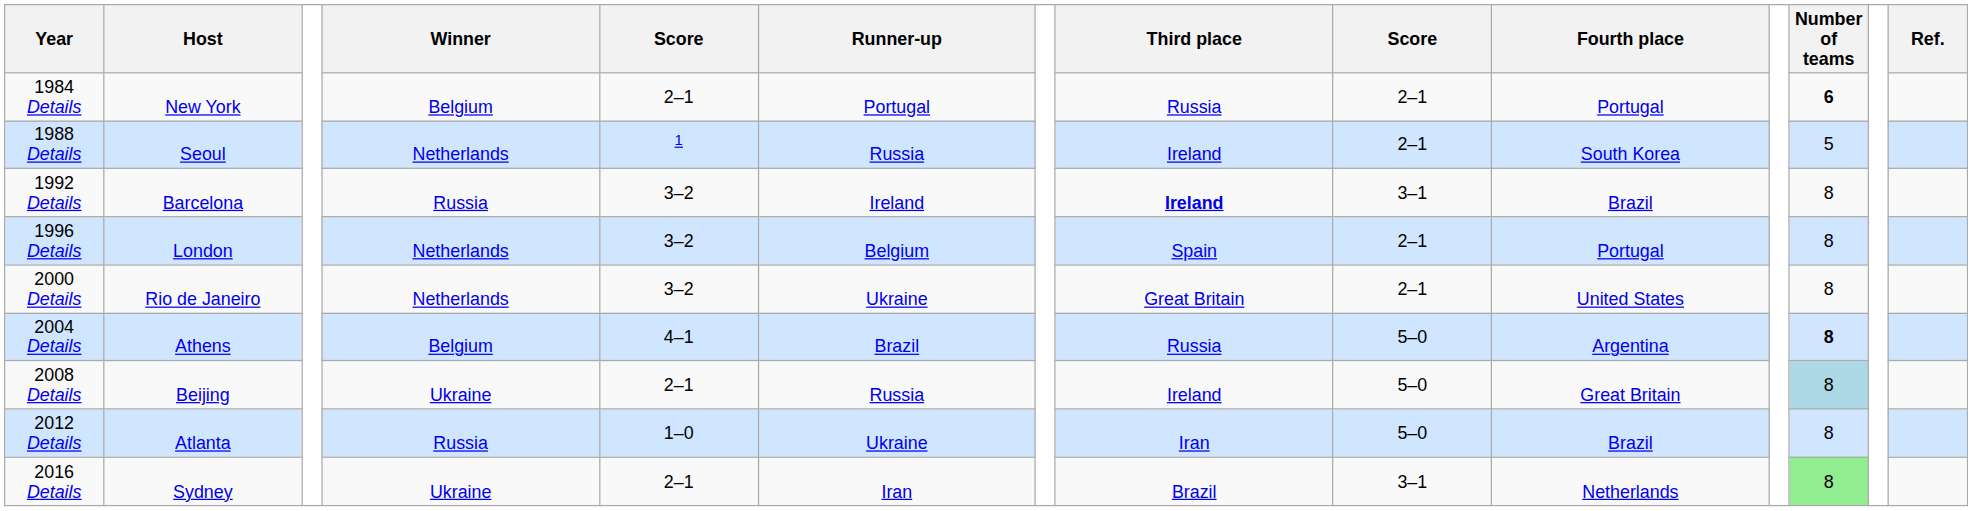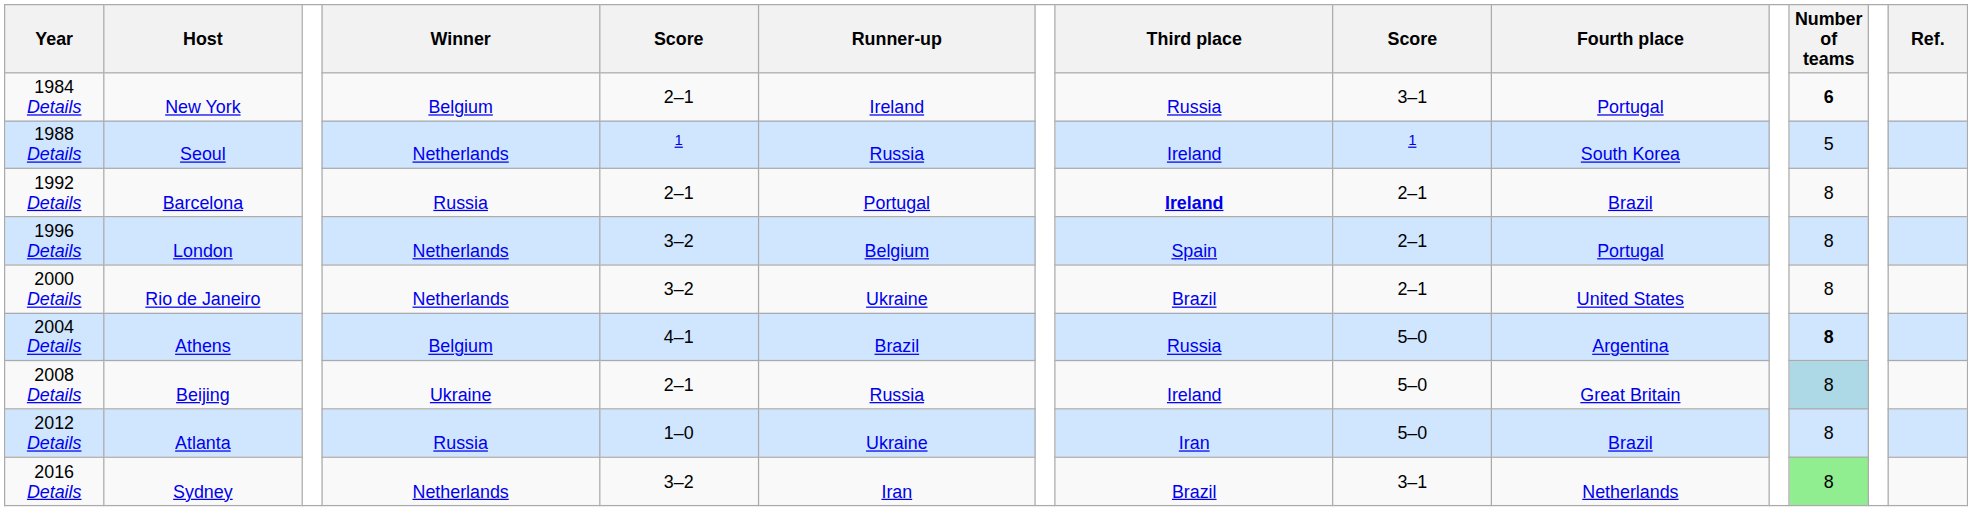 <table class="wikitable" style="text-align:center;width:100%; font-size:90%;">
 <tr>
 <th width=5%>Year</th>
 <th width=10%>Host</th>
 <th rowspan="22" style="width:1%;background:#fff"></th>
 <th width=14%>Winner</th>
 <th width=8%>Score</th>
 <th width=14%>Runner-up</th>
 <th rowspan="22" style="width:1%;background:#fff"></th>
 <th width=14%>Third place</th>
 <th width=8%>Score</th>
 <th width=14%>Fourth place</th>
 <th rowspan="22" style="width:1%;background:#fff"></th>
 <th width=4%>Number of teams</th>
 <th rowspan="22" style="width:1%;background:#fff"></th>
 <th width=4%>Ref.</th>
 </tr>
 <tr>
 <td>1984<br><em><a href='#'>Details</a></em></td>
 <td><br><a href='#'>New York</a></td>
 <td><br><a href='#'>Belgium</a></td>
 <td>2–1 </td>
-<td><br><a href='#'>Portugal</a></td>
+<td><br><a href='#'>Ireland</a></td>
 <td><br><a href='#'>Russia</a></td>
-<td>2–1</td>
+<td>3–1</td>
 <td><br><a href='#'>Portugal</a></td>
 <td><strong>6</strong></td>
 <td></td>
 </tr>
 <tr style="background:#D0E6FF">
 <td>1988<br><em><a href='#'>Details</a></em></td>
 <td><br><a href='#'>Seoul</a></td>
 <td><br><a href='#'>Netherlands</a></td>
 <td><sup><a href='#'>1</a></sup></td>
 <td><br><a href='#'>Russia</a></td>
 <td><br><a href='#'>Ireland</a></td>
-<td>2–1</td>
+<td><sup><a href='#'>1</a></sup></td>
 <td><br><a href='#'>South Korea</a></td>
 <td>5</td>
 <td></td>
 </tr>
 <tr>
 <td>1992<br><em><a href='#'>Details</a></em></td>
 <td><br><a href='#'>Barcelona</a></td>
 <td><br><a href='#'>Russia</a></td>
-<td>3–2</td>
-<td><br><a href='#'>Ireland</a></td>
+<td>2–1 </td>
+<td><br><a href='#'>Portugal</a></td>
 <td><strong><br><a href='#'>Ireland</a></strong></td>
-<td>3–1</td>
+<td>2–1</td>
 <td><br><a href='#'>Brazil</a></td>
 <td>8</td>
 <td></td>
 </tr>
 <tr style="background:#D0E6FF">
 <td>1996<br><em><a href='#'>Details</a></em></td>
 <td><br><a href='#'>London</a></td>
 <td><br><a href='#'>Netherlands</a></td>
 <td>3–2</td>
 <td><br><a href='#'>Belgium</a></td>
 <td><br><a href='#'>Spain</a></td>
 <td>2–1</td>
 <td><br><a href='#'>Portugal</a></td>
 <td>8</td>
 <td></td>
 </tr>
 <tr>
 <td>2000<br><em><a href='#'>Details</a></em></td>
 <td><br><a href='#'>Rio de Janeiro</a></td>
 <td><br><a href='#'>Netherlands</a></td>
 <td>3–2</td>
 <td><br><a href='#'>Ukraine</a></td>
-<td><br><a href='#'>Great Britain</a></td>
+<td><br><a href='#'>Brazil</a></td>
 <td>2–1</td>
 <td><br><a href='#'>United States</a></td>
 <td>8</td>
 <td></td>
 </tr>
 <tr style="background:#D0E6FF">
 <td>2004<br><em><a href='#'>Details</a></em></td>
 <td><br><a href='#'>Athens</a></td>
 <td><br><a href='#'>Belgium</a></td>
 <td>4–1</td>
 <td><br><a href='#'>Brazil</a></td>
 <td><br><a href='#'>Russia</a></td>
 <td>5–0</td>
 <td><br><a href='#'>Argentina</a></td>
 <td><strong>8</strong></td>
 <td></td>
 </tr>
 <tr>
 <td>2008<br><em><a href='#'>Details</a></em></td>
 <td><br><a href='#'>Beijing</a></td>
 <td><br><a href='#'>Ukraine</a></td>
 <td>2–1 </td>
 <td><br><a href='#'>Russia</a></td>
 <td><br><a href='#'>Ireland</a></td>
 <td>5–0</td>
 <td><br><a href='#'>Great Britain</a></td>
 <td style="background: lightblue;">8</td>
 <td></td>
 </tr>
 <tr style="background:#D0E6FF">
 <td>2012<br><em><a href='#'>Details</a></em></td>
 <td><br><a href='#'>Atlanta</a></td>
 <td><br><a href='#'>Russia</a></td>
 <td>1–0</td>
 <td><br><a href='#'>Ukraine</a></td>
 <td><br><a href='#'>Iran</a></td>
 <td>5–0</td>
 <td><br><a href='#'>Brazil</a></td>
 <td>8</td>
 <td></td>
 </tr>
 <tr>
 <td>2016<br><em><a href='#'>Details</a></em></td>
 <td><br><a href='#'>Sydney</a></td>
-<td><br><a href='#'>Ukraine</a></td>
-<td>2–1 </td>
+<td><br><a href='#'>Netherlands</a></td>
+<td>3–2</td>
 <td><br><a href='#'>Iran</a></td>
 <td><br><a href='#'>Brazil</a></td>
 <td>3–1</td>
 <td><br><a href='#'>Netherlands</a></td>
 <td style="background: lightgreen;">8</td>
 <td></td>
 </tr>
 </table>
